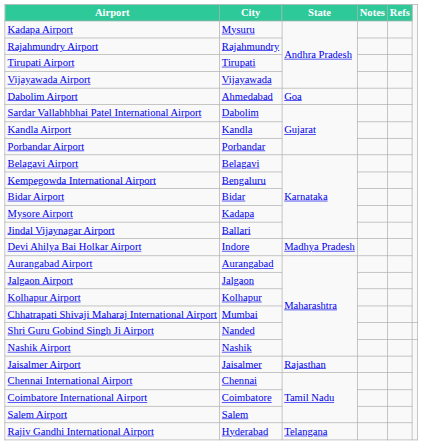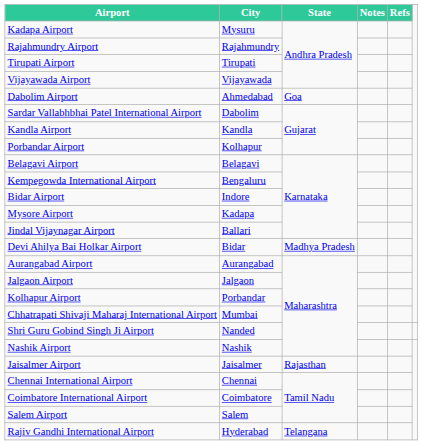 <table class="wikitable sortable" style="margin:1em auto">
 <tr>
 <th style="background:#2ec999;color: white;">Airport</th>
 <th style="background:#2ec999;color: white;">City</th>
 <th style="background:#2ec999;color: white;">State</th>
 <th style="background:#2ec999;color: white;">Notes</th>
 <th style="background:#2ec999;color: white;">Refs</th>
 </tr>
 <tr>
 <td><a href='#'>Kadapa Airport</a></td>
 <td><a href='#'>Mysuru</a></td>
 <td rowspan="4"><a href='#'>Andhra Pradesh</a></td>
 <td></td>
 <td></td>
 </tr>
 <tr>
 <td><a href='#'>Rajahmundry Airport</a></td>
 <td><a href='#'>Rajahmundry</a></td>
 <td></td>
 <td></td>
 </tr>
 <tr>
 <td><a href='#'>Tirupati Airport</a></td>
 <td><a href='#'>Tirupati</a></td>
 <td></td>
 <td></td>
 </tr>
 <tr>
 <td><a href='#'>Vijayawada Airport</a></td>
 <td><a href='#'>Vijayawada</a></td>
 <td></td>
 <td></td>
 </tr>
 <tr>
 <td><a href='#'>Dabolim Airport</a></td>
 <td><a href='#'>Ahmedabad</a></td>
 <td><a href='#'>Goa</a></td>
 <td></td>
 <td></td>
 </tr>
 <tr>
 <td><a href='#'>Sardar Vallabhbhai Patel International Airport</a></td>
 <td><a href='#'>Dabolim</a></td>
 <td rowspan="3"><a href='#'>Gujarat</a></td>
 <td></td>
 <td></td>
 </tr>
 <tr>
 <td><a href='#'>Kandla Airport</a></td>
 <td><a href='#'>Kandla</a></td>
 <td></td>
 <td></td>
 </tr>
 <tr>
 <td><a href='#'>Porbandar Airport</a></td>
-<td><a href='#'>Porbandar</a></td>
+<td><a href='#'>Kolhapur</a></td>
 <td></td>
 <td></td>
 </tr>
 <tr>
 <td><a href='#'>Belagavi Airport</a></td>
 <td><a href='#'>Belagavi</a></td>
 <td rowspan="5"><a href='#'>Karnataka</a></td>
 <td></td>
 <td></td>
 </tr>
 <tr>
 <td><a href='#'>Kempegowda International Airport</a></td>
 <td><a href='#'>Bengaluru</a></td>
 <td></td>
 <td></td>
 </tr>
 <tr>
 <td><a href='#'>Bidar Airport</a></td>
-<td><a href='#'>Bidar</a></td>
+<td><a href='#'>Indore</a></td>
 <td></td>
 <td align=center></td>
 </tr>
 <tr>
 <td><a href='#'>Mysore Airport</a></td>
 <td><a href='#'>Kadapa</a></td>
 <td></td>
 <td></td>
 </tr>
 <tr>
 <td><a href='#'>Jindal Vijaynagar Airport</a></td>
 <td><a href='#'>Ballari</a></td>
 <td></td>
 <td></td>
 </tr>
 <tr>
 <td><a href='#'>Devi Ahilya Bai Holkar Airport</a></td>
-<td><a href='#'>Indore</a></td>
+<td><a href='#'>Bidar</a></td>
 <td><a href='#'>Madhya Pradesh</a></td>
 <td></td>
 <td></td>
 </tr>
 <tr>
 <td><a href='#'>Aurangabad Airport</a></td>
 <td><a href='#'>Aurangabad</a></td>
 <td rowspan="6"><a href='#'>Maharashtra</a></td>
 <td></td>
 <td></td>
 </tr>
 <tr>
 <td><a href='#'>Jalgaon Airport</a></td>
 <td><a href='#'>Jalgaon</a></td>
 <td></td>
 <td></td>
 </tr>
 <tr>
 <td><a href='#'>Kolhapur Airport</a></td>
-<td><a href='#'>Kolhapur</a></td>
+<td><a href='#'>Porbandar</a></td>
 <td></td>
 <td></td>
 </tr>
 <tr>
 <td><a href='#'>Chhatrapati Shivaji Maharaj International Airport</a></td>
 <td><a href='#'>Mumbai</a></td>
 <td></td>
 <td></td>
 </tr>
 <tr>
 <td><a href='#'>Shri Guru Gobind Singh Ji Airport</a></td>
 <td><a href='#'>Nanded</a></td>
 <td></td>
 <td></td>
 <td></td>
 </tr>
 <tr>
 <td><a href='#'>Nashik Airport</a></td>
 <td><a href='#'>Nashik</a></td>
 <td></td>
 <td></td>
 </tr>
 <tr>
 <td><a href='#'>Jaisalmer Airport</a></td>
 <td><a href='#'>Jaisalmer</a></td>
 <td rowspan="1"><a href='#'>Rajasthan</a></td>
 <td></td>
 <td></td>
 </tr>
 <tr>
 <td><a href='#'>Chennai International Airport</a></td>
 <td><a href='#'>Chennai</a></td>
 <td rowspan="3"><a href='#'>Tamil Nadu</a></td>
 <td></td>
 <td></td>
 </tr>
 <tr>
 <td><a href='#'>Coimbatore International Airport</a></td>
 <td><a href='#'>Coimbatore</a></td>
 <td></td>
 <td></td>
 </tr>
 <tr>
 <td><a href='#'>Salem Airport</a></td>
 <td><a href='#'>Salem</a></td>
 <td></td>
 <td></td>
 </tr>
 <tr>
 <td><a href='#'>Rajiv Gandhi International Airport</a></td>
 <td><a href='#'>Hyderabad</a></td>
 <td rowspan="1"><a href='#'>Telangana</a></td>
 <td></td>
 <td></td>
 </tr>
 </table>
